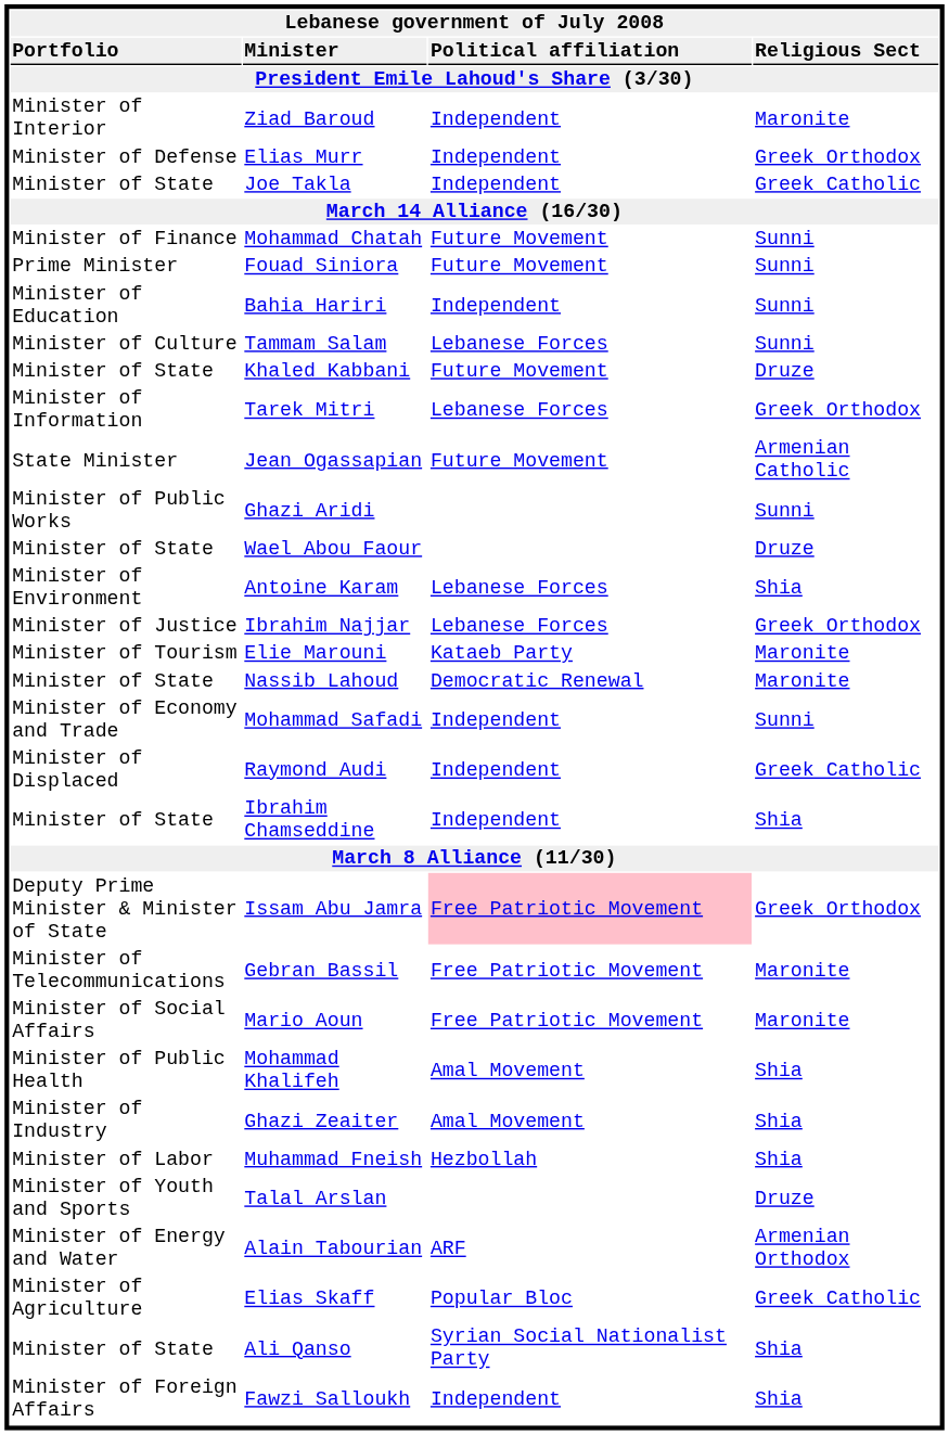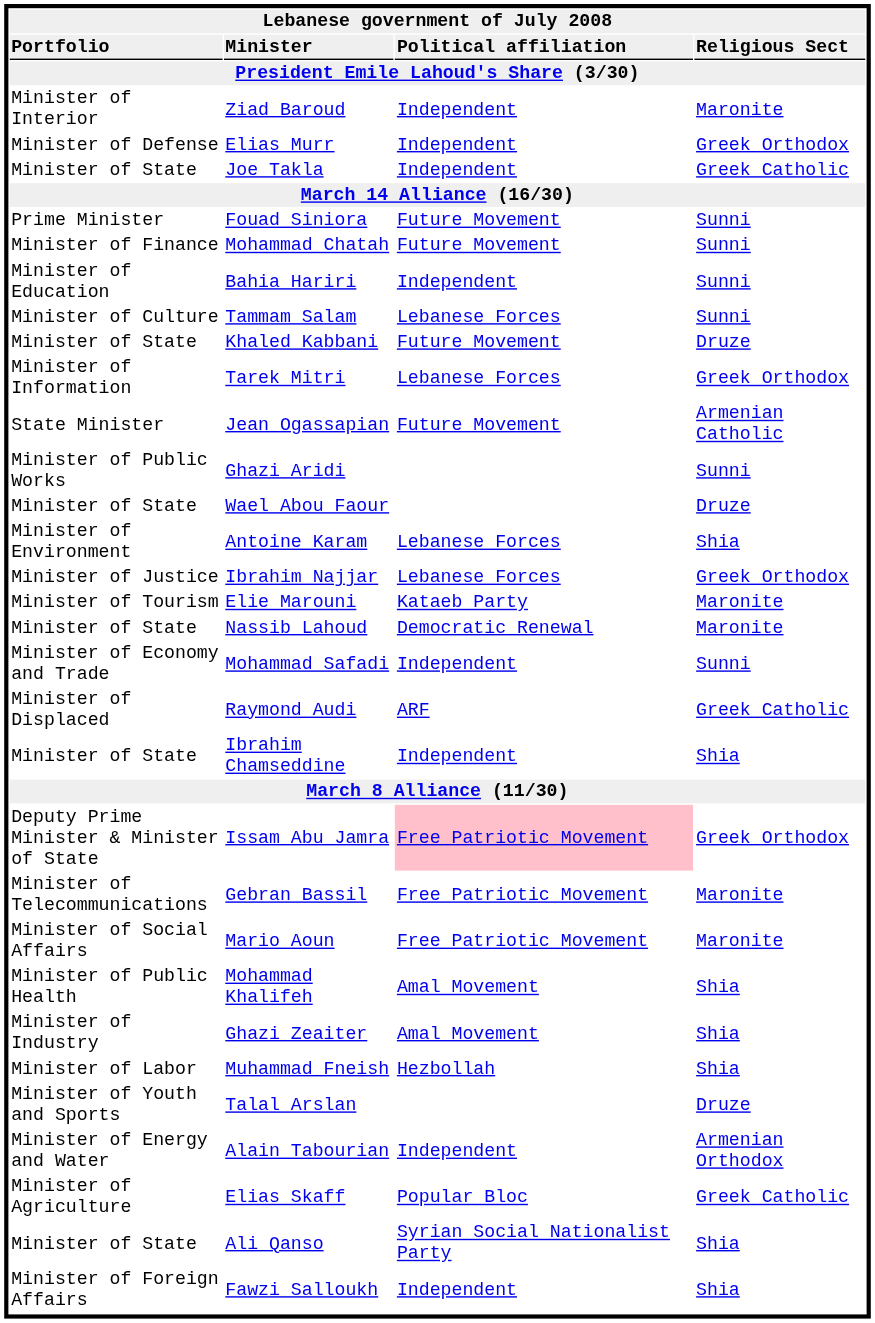 <table width="70%" border="0" align="center" cellpadding=1 cellspacing=1 style="margin:3px; border:3px solid;">
 <tr>
 <td colspan=4 style="text-align:center; background:#efefef"><strong>Lebanese government of July 2008</strong></td>
 </tr>
 <tr>
 <td td width="25%" style="border-bottom:1px solid; background:#efefef;"><strong>Portfolio</strong></td>
 <td td width="20%" style="border-bottom:1px solid; background:#efefef;"><strong>Minister</strong></td>
 <td td width="35%" style="border-bottom:1px solid; background:#efefef;"><strong>Political affiliation</strong></td>
 <td td width="20%" style="border-bottom:1px solid; background:#efefef;"><strong>Religious Sect</strong></td>
 </tr>
 <tr>
 <td colspan=4 style="text-align:center; background:#efefef"><strong><a href='#'>President Emile Lahoud's Share</a> (3/30)</strong></td>
 </tr>
 <tr>
 <td>Minister of Interior</td>
 <td><a href='#'>Ziad Baroud</a></td>
 <td> <a href='#'>Independent</a></td>
 <td><a href='#'>Maronite</a></td>
 </tr>
 <tr>
 <td>Minister of Defense</td>
 <td><a href='#'>Elias Murr</a></td>
 <td> <a href='#'>Independent</a></td>
 <td><a href='#'>Greek Orthodox</a></td>
 </tr>
 <tr>
 <td>Minister of State</td>
 <td><a href='#'>Joe Takla</a></td>
 <td> <a href='#'>Independent</a></td>
 <td><a href='#'>Greek Catholic</a></td>
 </tr>
 <tr>
 <td colspan=4 style="text-align:center; background:#efefef"><strong><a href='#'>March 14 Alliance</a> (16/30)</strong></td>
 </tr>
 <tr>
-<td>Minister of Finance</td>
-<td><a href='#'>Mohammad Chatah</a></td>
+<td Prime Minister of Lebanon>Prime Minister</td>
+<td><a href='#'>Fouad Siniora</a></td>
 <td> <a href='#'>Future Movement</a></td>
 <td><a href='#'>Sunni</a></td>
 </tr>
 <tr>
-<td Prime Minister of Lebanon>Prime Minister</td>
-<td><a href='#'>Fouad Siniora</a></td>
+<td>Minister of Finance</td>
+<td><a href='#'>Mohammad Chatah</a></td>
 <td> <a href='#'>Future Movement</a></td>
 <td><a href='#'>Sunni</a></td>
 </tr>
 <tr>
 <td>Minister of Education</td>
 <td><a href='#'>Bahia Hariri</a></td>
 <td> <a href='#'>Independent</a></td>
 <td><a href='#'>Sunni</a></td>
 </tr>
 <tr>
 <td>Minister of Culture</td>
 <td><a href='#'>Tammam Salam</a></td>
 <td> <a href='#'>Lebanese Forces</a></td>
 <td><a href='#'>Sunni</a></td>
 </tr>
 <tr>
 <td>Minister of State</td>
 <td><a href='#'>Khaled Kabbani</a></td>
 <td> <a href='#'>Future Movement</a></td>
 <td><a href='#'>Druze</a></td>
 </tr>
 <tr>
 <td>Minister of Information</td>
 <td><a href='#'>Tarek Mitri</a></td>
 <td> <a href='#'>Lebanese Forces</a></td>
 <td><a href='#'>Greek Orthodox</a></td>
 </tr>
 <tr>
 <td>State Minister</td>
 <td><a href='#'>Jean Ogassapian</a></td>
 <td> <a href='#'>Future Movement</a></td>
 <td><a href='#'>Armenian Catholic</a></td>
 </tr>
 <tr>
 <td>Minister of Public Works</td>
 <td><a href='#'>Ghazi Aridi</a></td>
 <td> </td>
 <td><a href='#'>Sunni</a></td>
 </tr>
 <tr>
 <td>Minister of State</td>
 <td><a href='#'>Wael Abou Faour</a></td>
 <td> </td>
 <td><a href='#'>Druze</a></td>
 </tr>
 <tr>
 <td>Minister of Environment</td>
 <td><a href='#'>Antoine Karam</a></td>
 <td> <a href='#'>Lebanese Forces</a></td>
 <td><a href='#'>Shia</a></td>
 </tr>
 <tr>
 <td>Minister of Justice</td>
 <td><a href='#'>Ibrahim Najjar</a></td>
 <td> <a href='#'>Lebanese Forces</a></td>
 <td><a href='#'>Greek Orthodox</a></td>
 </tr>
 <tr>
 <td>Minister of Tourism</td>
 <td><a href='#'>Elie Marouni</a></td>
 <td> <a href='#'>Kataeb Party</a></td>
 <td><a href='#'>Maronite</a></td>
 </tr>
 <tr>
 <td>Minister of State</td>
 <td><a href='#'>Nassib Lahoud</a></td>
 <td> <a href='#'> Democratic Renewal</a></td>
 <td><a href='#'>Maronite</a></td>
 </tr>
 <tr>
 <td>Minister of Economy and Trade</td>
 <td><a href='#'>Mohammad Safadi</a></td>
 <td> <a href='#'>Independent</a></td>
 <td><a href='#'>Sunni</a></td>
 </tr>
 <tr>
 <td>Minister of Displaced</td>
 <td><a href='#'>Raymond Audi</a></td>
-<td> <a href='#'>Independent</a></td>
+<td> <a href='#'> ARF</a></td>
 <td><a href='#'>Greek Catholic</a></td>
 </tr>
 <tr>
 <td>Minister of State</td>
 <td><a href='#'>Ibrahim Chamseddine</a></td>
 <td>  <a href='#'>Independent</a></td>
 <td><a href='#'>Shia</a></td>
 </tr>
 <tr>
 <td colspan=4 style="text-align:center; background:#efefef"><strong><a href='#'>March 8 Alliance</a> (11/30)</strong></td>
 </tr>
 <tr>
 <td>Deputy Prime Minister & Minister of State</td>
 <td><a href='#'>Issam Abu Jamra</a></td>
 <td style="background: pink;"> <a href='#'>Free Patriotic Movement</a></td>
 <td><a href='#'>Greek Orthodox</a></td>
 </tr>
 <tr>
 <td>Minister of Telecommunications</td>
 <td><a href='#'>Gebran Bassil</a></td>
 <td> <a href='#'>Free Patriotic Movement</a></td>
 <td><a href='#'>Maronite</a></td>
 </tr>
 <tr>
 <td>Minister of Social Affairs</td>
 <td><a href='#'>Mario Aoun</a></td>
 <td> <a href='#'>Free Patriotic Movement</a></td>
 <td><a href='#'>Maronite</a></td>
 </tr>
 <tr>
 <td>Minister of Public Health</td>
 <td><a href='#'>Mohammad Khalifeh</a></td>
 <td> <a href='#'>Amal Movement</a></td>
 <td><a href='#'>Shia</a></td>
 </tr>
 <tr>
 <td>Minister of Industry</td>
 <td><a href='#'>Ghazi Zeaiter</a></td>
 <td> <a href='#'>Amal Movement</a></td>
 <td><a href='#'>Shia</a></td>
 </tr>
 <tr>
 <td>Minister of Labor</td>
 <td><a href='#'>Muhammad Fneish</a></td>
 <td> <a href='#'>Hezbollah</a></td>
 <td><a href='#'>Shia</a></td>
 </tr>
 <tr>
 <td>Minister of Youth and Sports</td>
 <td><a href='#'>Talal Arslan</a></td>
 <td> </td>
 <td><a href='#'>Druze</a></td>
 </tr>
 <tr>
 <td>Minister of Energy and Water</td>
 <td><a href='#'>Alain Tabourian</a></td>
-<td> <a href='#'> ARF</a></td>
+<td> <a href='#'>Independent</a></td>
 <td><a href='#'>Armenian Orthodox</a></td>
 </tr>
 <tr>
 <td>Minister of Agriculture</td>
 <td><a href='#'>Elias Skaff</a></td>
 <td> <a href='#'> Popular Bloc</a></td>
 <td><a href='#'>Greek Catholic</a></td>
 </tr>
 <tr>
 <td>Minister of State</td>
 <td><a href='#'>Ali Qanso</a></td>
 <td> <a href='#'>Syrian Social Nationalist Party</a></td>
 <td><a href='#'>Shia</a></td>
 </tr>
 <tr>
 <td>Minister of Foreign Affairs</td>
 <td><a href='#'>Fawzi Salloukh</a></td>
 <td> <a href='#'>Independent</a></td>
 <td><a href='#'>Shia</a></td>
 </tr>
 <tr>
 </tr>
 </table>
